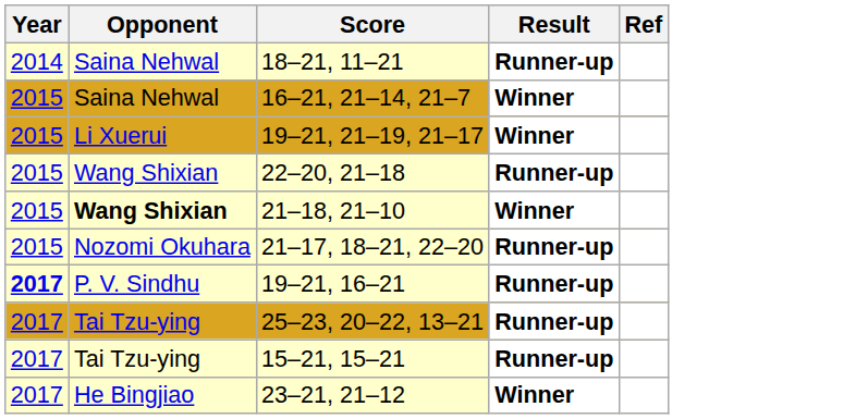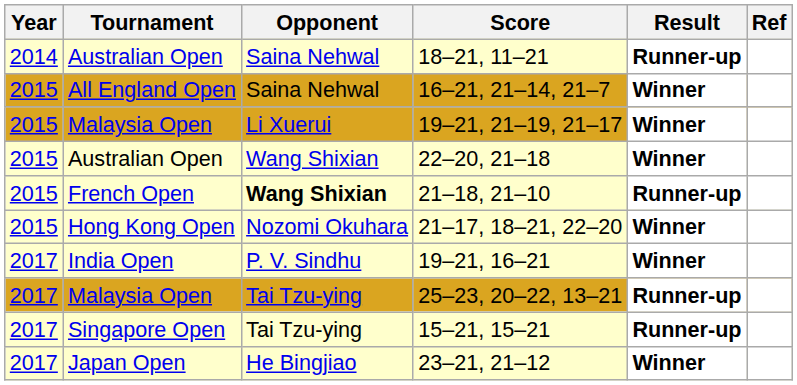 <table class="sortable wikitable" style="font-size: 90%;">
 <tr>
 <th>Year</th>
+<th>Tournament</th>
 <th>Opponent</th>
 <th>Score</th>
 <th>Result</th>
 <th>Ref</th>
 </tr>
 <tr style="background:#FFFFCC">
 <td align="center"><a href='#'>2014</a></td>
+<td align="left"><a href='#'>Australian Open</a></td>
 <td align="left"> <a href='#'>Saina Nehwal</a></td>
 <td align="left">18–21, 11–21</td>
 <td style="text-align:left; background:white"> <strong>Runner-up</strong></td>
 <td style="text-align:center; background:white"></td>
 </tr>
 <tr style="background:#DAA520">
 <td align="center"><a href='#'>2015</a></td>
+<td align="left"><a href='#'>All England Open</a></td>
 <td align="left"> Saina Nehwal</td>
 <td align="left">16–21, 21–14, 21–7</td>
 <td style="text-align:left; background:white"> <strong>Winner</strong></td>
 <td style="text-align:center; background:white"></td>
 </tr>
 <tr style="background:#DAA520">
 <td align="center"><a href='#'>2015</a></td>
+<td align="left"><a href='#'>Malaysia Open</a></td>
 <td align="left"> <a href='#'>Li Xuerui</a></td>
 <td align="left">19–21, 21–19, 21–17</td>
 <td style="text-align:left; background:white"> <strong>Winner</strong></td>
 <td style="text-align:center; background:white"></td>
 </tr>
 <tr style="background:#FFFFCC">
 <td align="center"><a href='#'>2015</a></td>
+<td align="left">Australian Open</td>
 <td align="left"> <a href='#'>Wang Shixian</a></td>
 <td align="left">22–20, 21–18</td>
+<td style="text-align:left; background:white"> <strong>Winner</strong></td>
+<td style="text-align:center; background:white"></td>
+</tr>
+<tr style="background:#FFFFCC">
+<td align="center"><a href='#'>2015</a></td>
+<td align="left"><a href='#'>French Open</a></td>
+<td align="left"><strong> Wang Shixian</strong></td>
+<td align="left">21–18, 21–10</td>
 <td style="text-align:left; background:white"> <strong>Runner-up</strong></td>
 <td style="text-align:center; background:white"></td>
 </tr>
 <tr style="background:#FFFFCC">
 <td align="center"><a href='#'>2015</a></td>
-<td align="left"><strong> Wang Shixian</strong></td>
-<td align="left">21–18, 21–10</td>
+<td align="left"><a href='#'>Hong Kong Open</a></td>
+<td align="left"> <a href='#'>Nozomi Okuhara</a></td>
+<td align="left">21–17, 18–21, 22–20</td>
 <td style="text-align:left; background:white"> <strong>Winner</strong></td>
 <td style="text-align:center; background:white"></td>
 </tr>
 <tr style="background:#FFFFCC">
-<td align="center"><a href='#'>2015</a></td>
-<td align="left"> <a href='#'>Nozomi Okuhara</a></td>
-<td align="left">21–17, 18–21, 22–20</td>
-<td style="text-align:left; background:white"> <strong>Runner-up</strong></td>
-<td style="text-align:center; background:white"></td>
-</tr>
-<tr style="background:#FFFFCC">
-<td align="center"><strong><a href='#'>2017</a></strong></td>
+<td align="center"><a href='#'>2017</a></td>
+<td align="left"><a href='#'>India Open</a></td>
 <td align="left"> <a href='#'>P. V. Sindhu</a></td>
 <td align="left">19–21, 16–21</td>
-<td style="text-align:left; background:white"> <strong>Runner-up</strong></td>
+<td style="text-align:left; background:white"> <strong>Winner</strong></td>
 <td style="text-align:center; background:white"></td>
 </tr>
 <tr style="background:#DAA520">
 <td align="center"><a href='#'>2017</a></td>
+<td align="left"><a href='#'>Malaysia Open</a></td>
 <td align="left"> <a href='#'>Tai Tzu-ying</a></td>
 <td align="left">25–23, 20–22, 13–21</td>
 <td style="text-align:left; background:white"> <strong>Runner-up</strong></td>
 <td style="text-align:center; background:white"></td>
 </tr>
 <tr style="background:#FFFFCC">
 <td align="center"><a href='#'>2017</a></td>
+<td align="left"><a href='#'>Singapore Open</a></td>
 <td align="left"> Tai Tzu-ying</td>
 <td align="left">15–21, 15–21</td>
 <td style="text-align:left; background:white"> <strong>Runner-up</strong></td>
 <td style="text-align:center; background:white"></td>
 </tr>
 <tr style="background:#FFFFCC">
 <td align="center"><a href='#'>2017</a></td>
+<td align="left"><a href='#'>Japan Open</a></td>
 <td align="left"> <a href='#'>He Bingjiao</a></td>
 <td align="left">23–21, 21–12</td>
 <td style="text-align:left; background:white"> <strong>Winner</strong></td>
 <td style="text-align:center; background:white"></td>
 </tr>
 </table>
